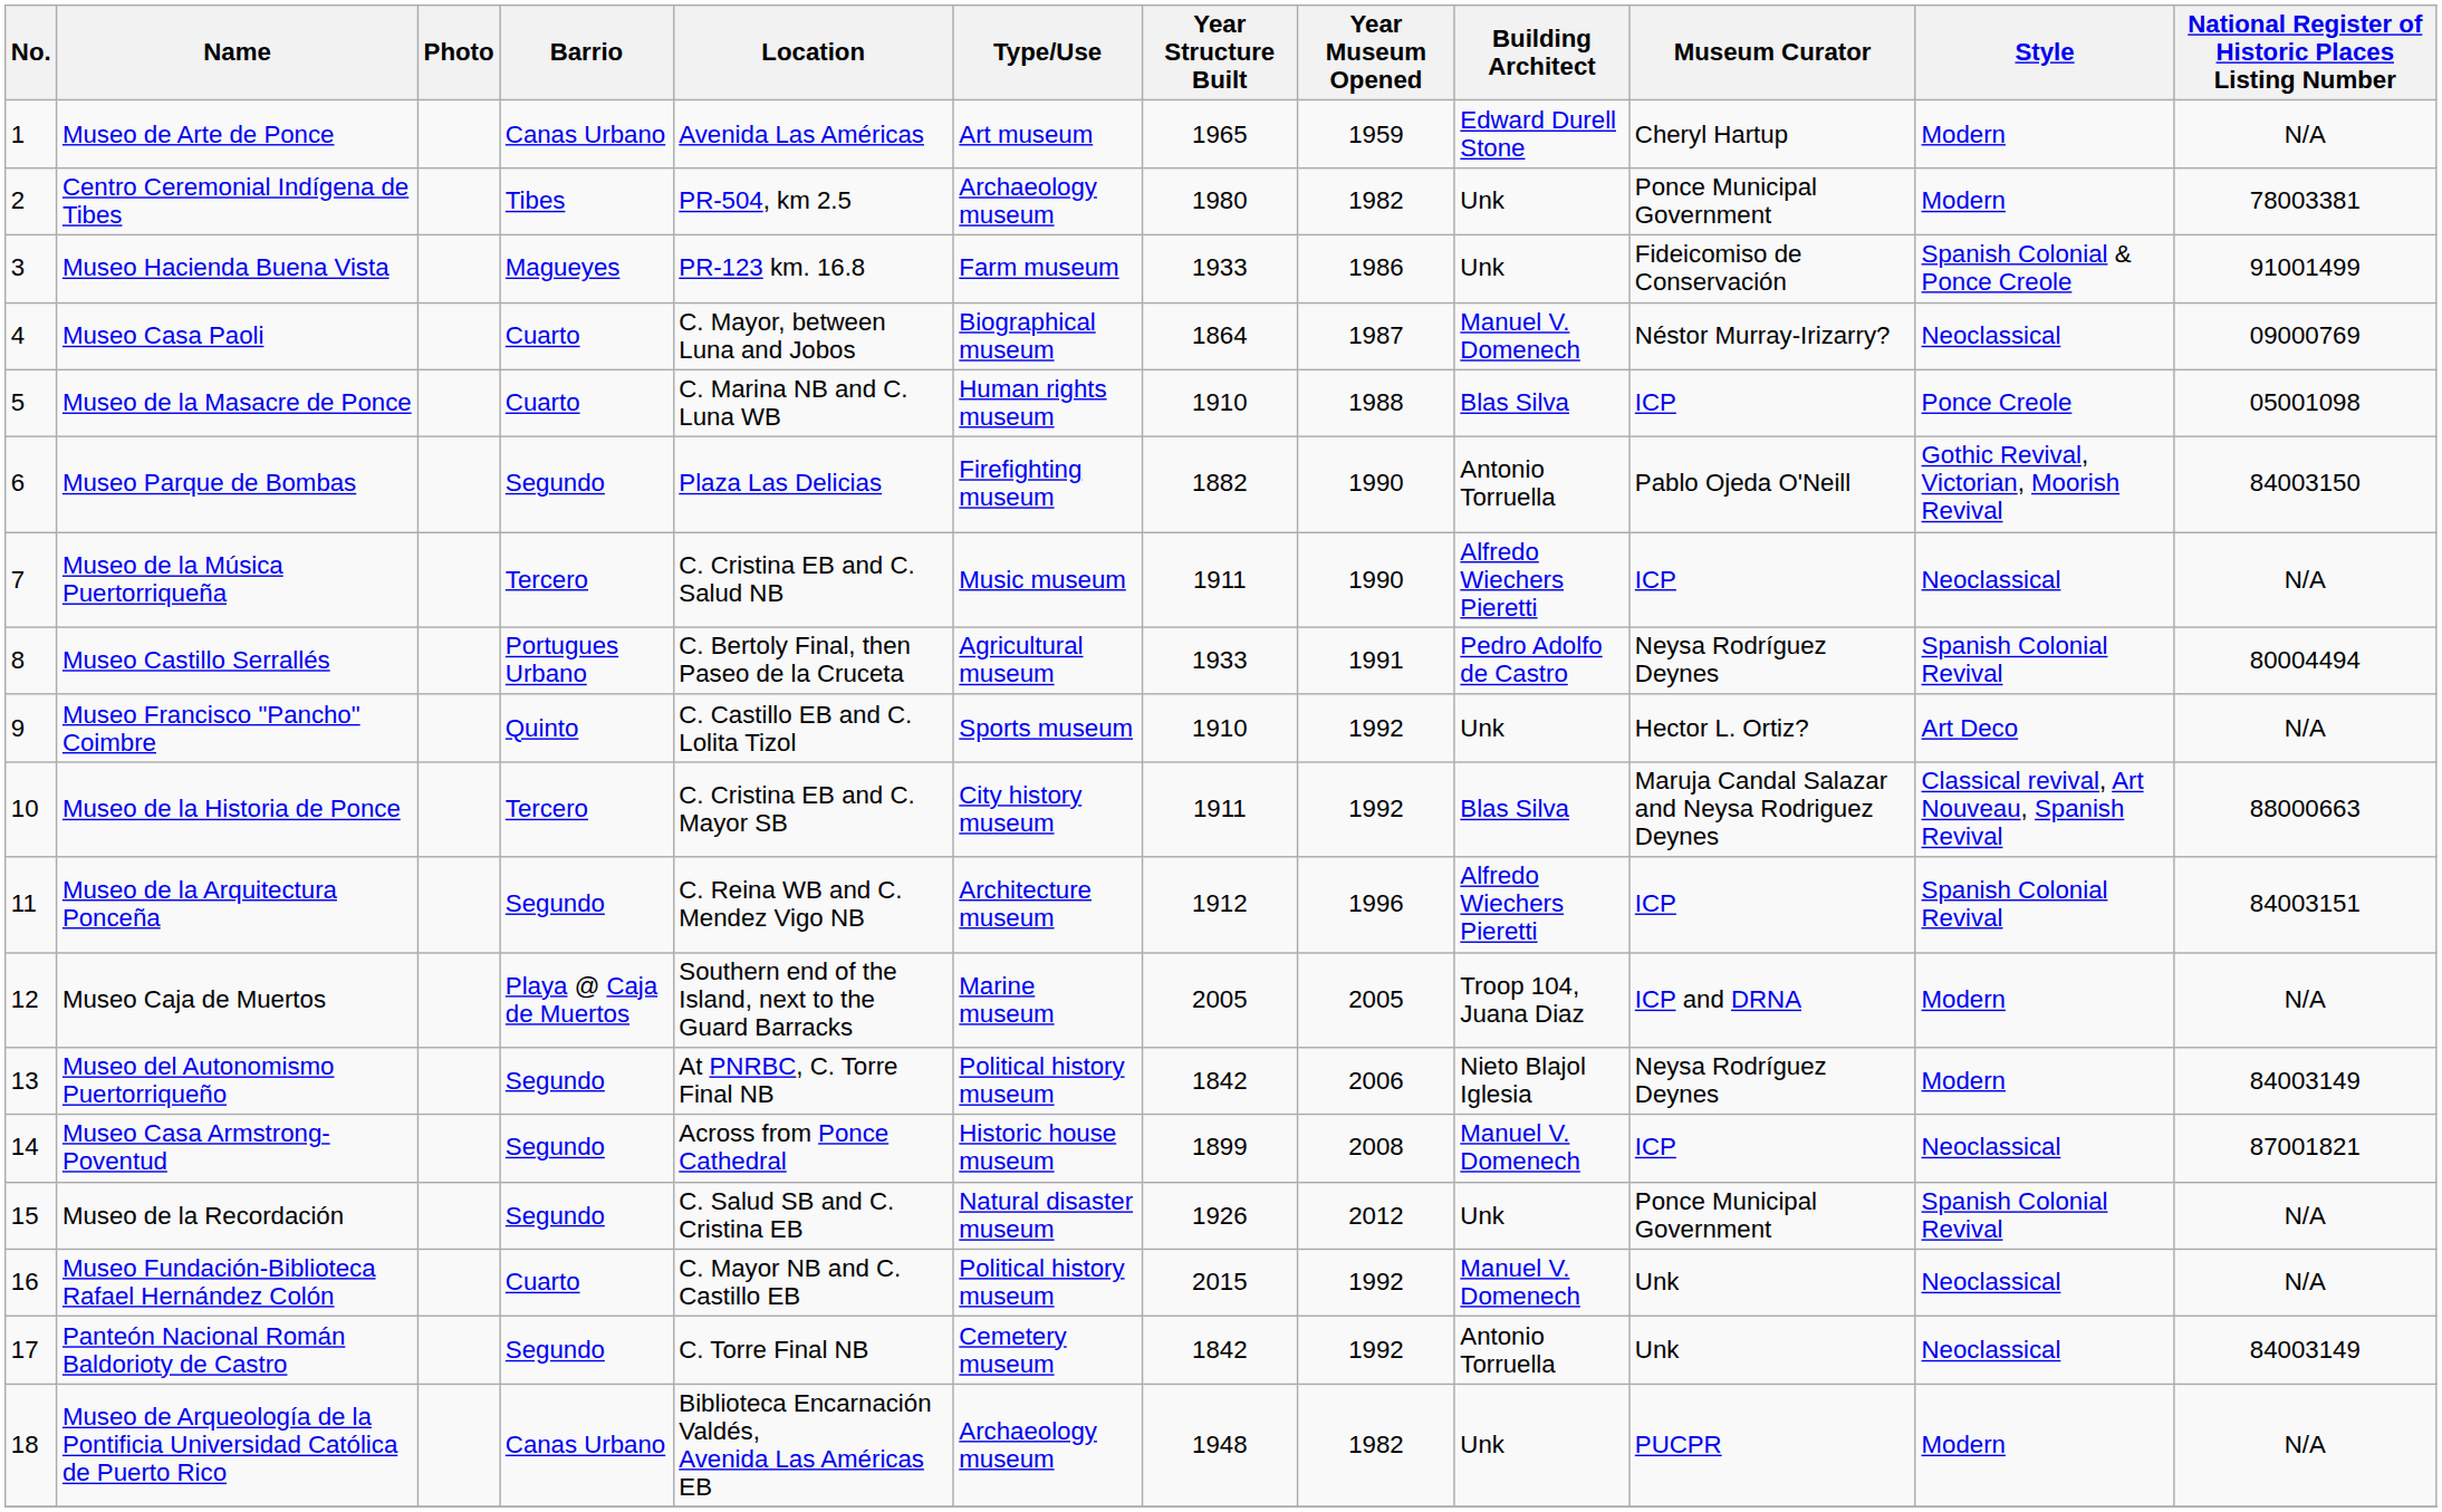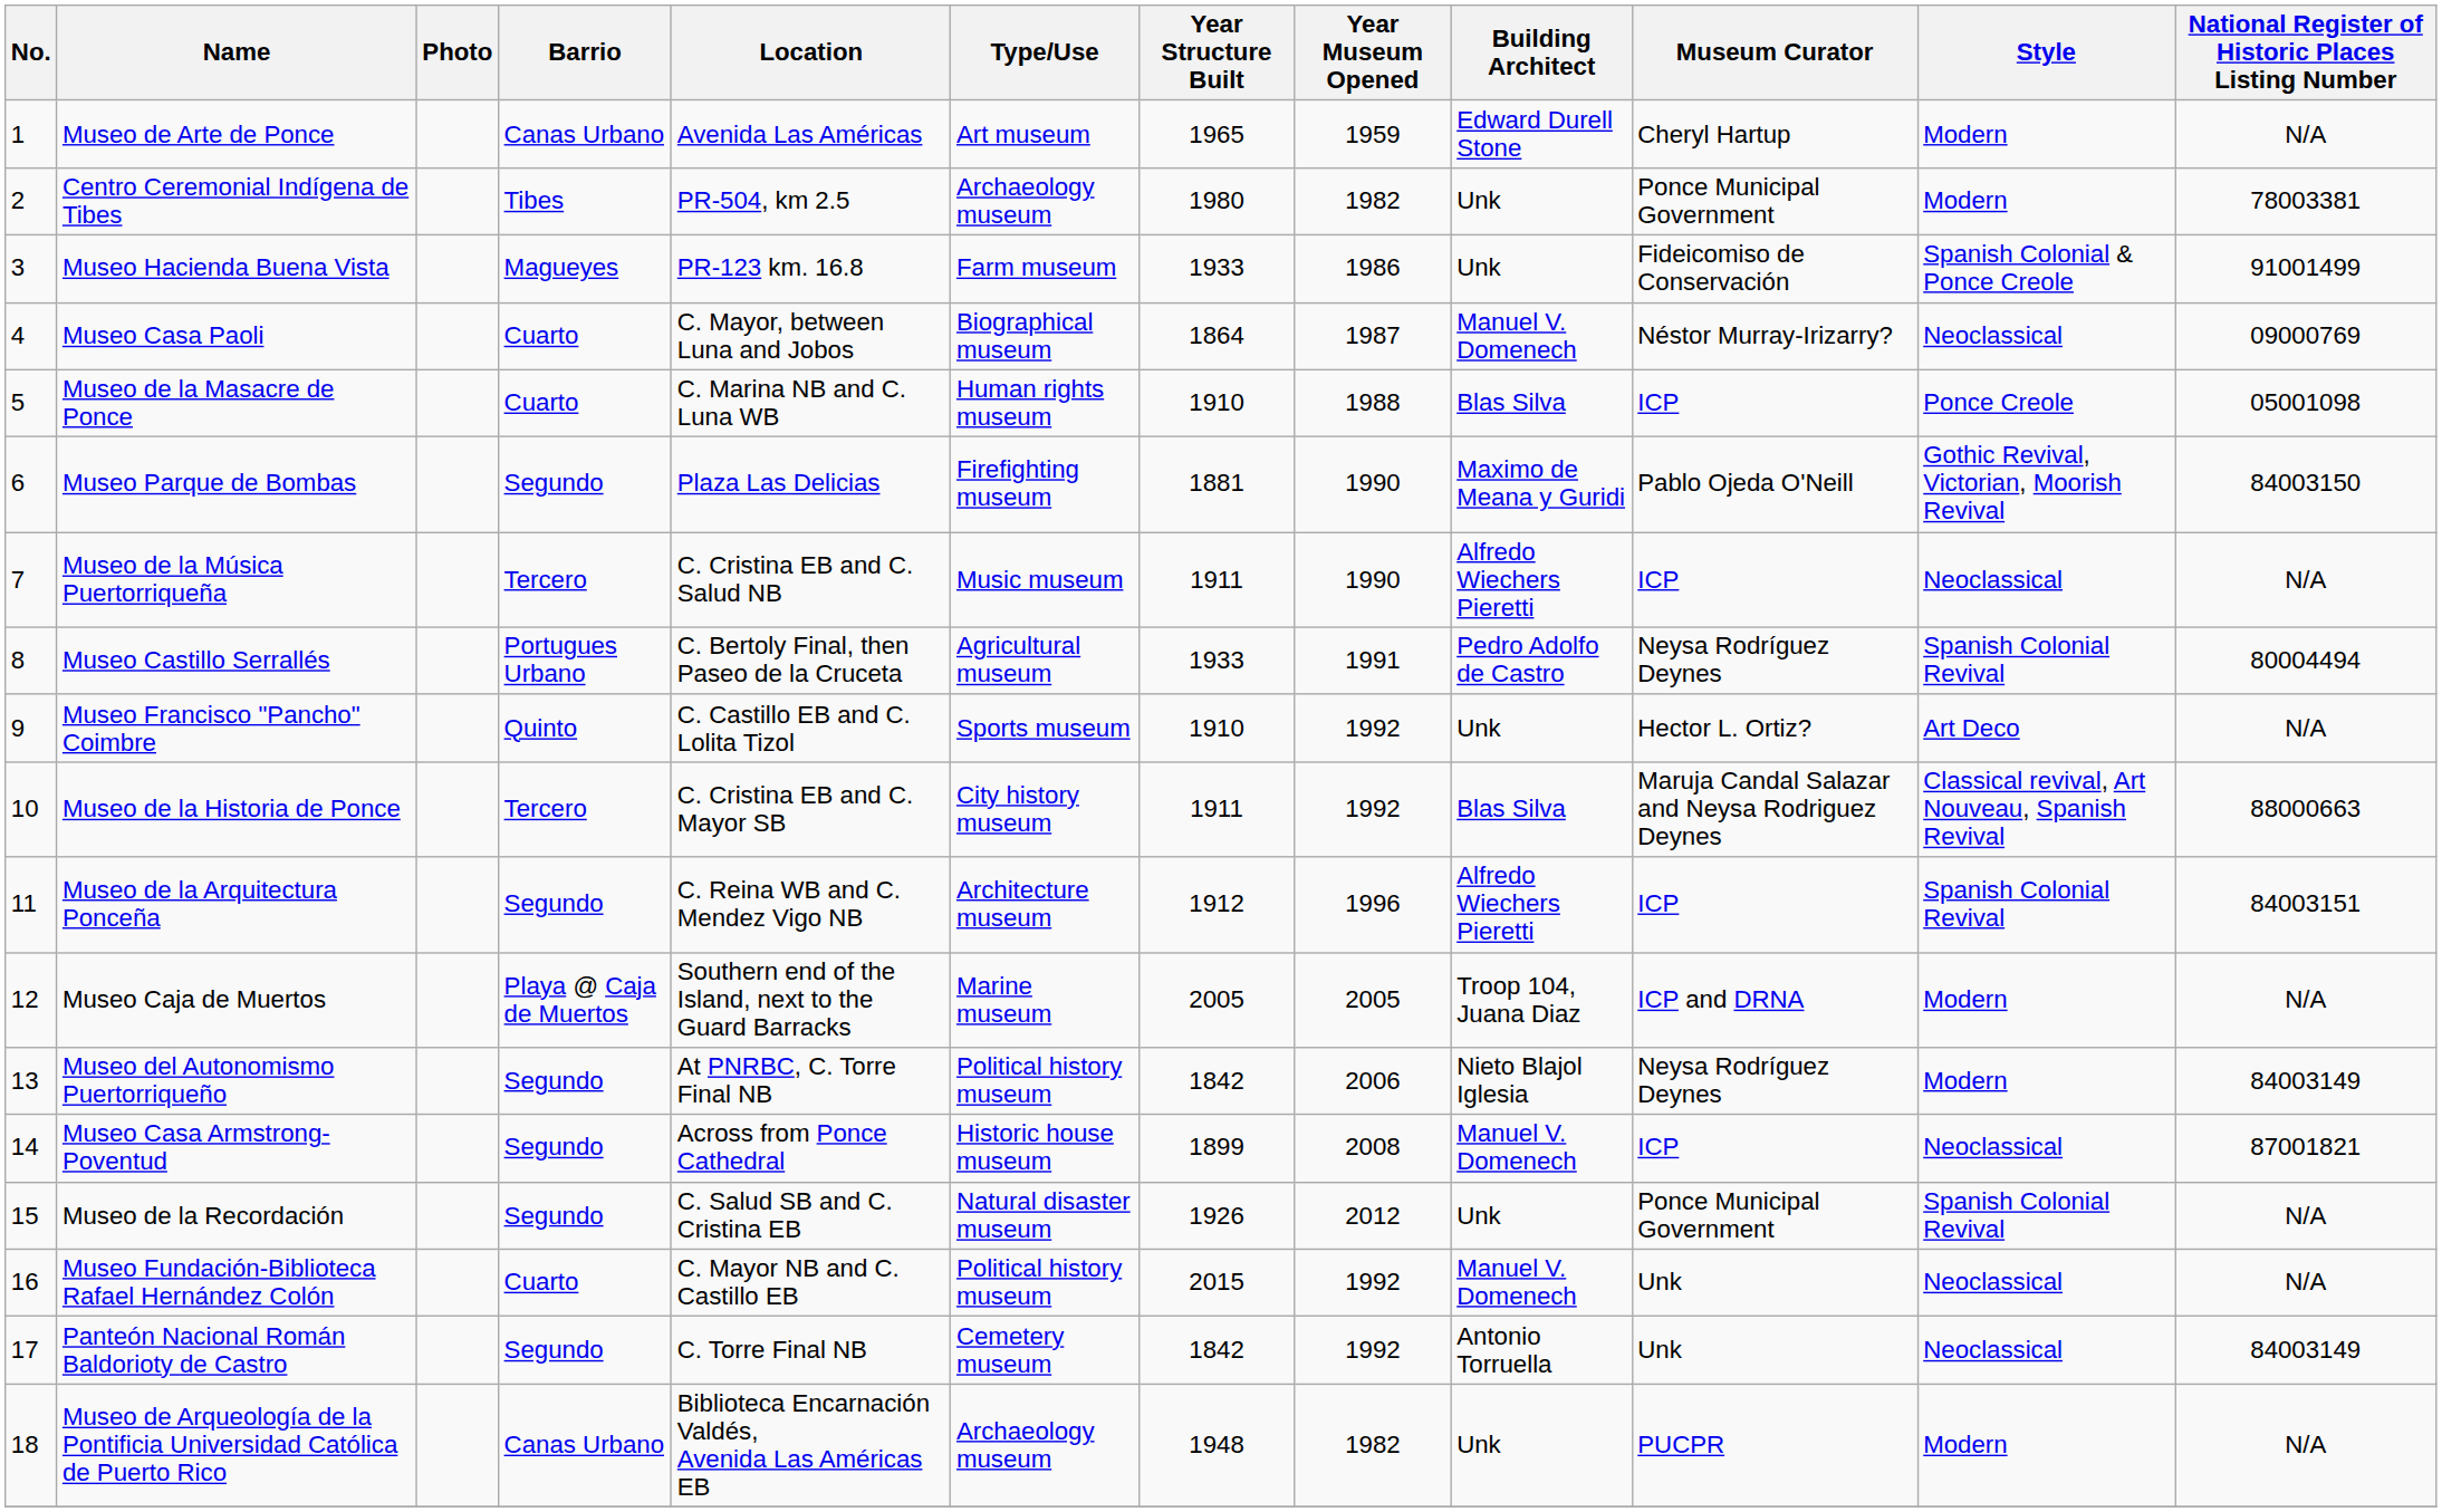 <table class="wikitable sortable">
 <tr>
 <th>No.</th>
 <th>Name</th>
 <th>Photo</th>
 <th>Barrio</th>
 <th>Location</th>
 <th>Type/Use</th>
 <th>Year Structure Built</th>
 <th>Year Museum Opened</th>
 <th>Building Architect</th>
 <th>Museum Curator</th>
 <th><a href='#'>Style</a></th>
 <th><a href='#'>National Register of Historic Places</a> Listing Number</th>
 </tr>
 <tr>
 <td>1</td>
 <td><a href='#'>Museo de Arte de Ponce</a></td>
 <td></td>
 <td><a href='#'>Canas Urbano</a></td>
 <td><a href='#'>Avenida Las Américas</a></td>
 <td><a href='#'>Art museum</a></td>
 <td align="center">1965</td>
 <td align="center">1959</td>
 <td><a href='#'>Edward Durell Stone</a></td>
 <td>Cheryl Hartup</td>
 <td><a href='#'>Modern</a></td>
 <td align="center">N/A</td>
 </tr>
 <tr>
 <td>2</td>
 <td><a href='#'>Centro Ceremonial Indígena de Tibes</a></td>
 <td></td>
 <td><a href='#'>Tibes</a></td>
 <td><a href='#'>PR-504</a>, km 2.5</td>
 <td><a href='#'>Archaeology museum</a></td>
 <td align="center">1980</td>
 <td align="center">1982</td>
 <td>Unk</td>
 <td>Ponce Municipal Government</td>
 <td><a href='#'>Modern</a></td>
 <td align="center">78003381</td>
 </tr>
 <tr>
 <td>3</td>
 <td><a href='#'>Museo Hacienda Buena Vista</a></td>
 <td></td>
 <td><a href='#'>Magueyes</a></td>
 <td><a href='#'>PR-123</a> km. 16.8</td>
 <td><a href='#'>Farm museum</a></td>
 <td align="center">1933</td>
 <td align="center">1986</td>
 <td>Unk</td>
 <td>Fideicomiso de Conservación</td>
 <td><a href='#'>Spanish Colonial</a> & <a href='#'>Ponce Creole</a></td>
 <td align="center">91001499</td>
 </tr>
 <tr>
 <td>4</td>
 <td><a href='#'>Museo Casa Paoli</a></td>
 <td></td>
 <td><a href='#'>Cuarto</a></td>
 <td>C. Mayor, between Luna and Jobos</td>
 <td><a href='#'>Biographical museum</a></td>
 <td align="center">1864</td>
 <td align="center">1987</td>
 <td><a href='#'>Manuel V. Domenech</a></td>
 <td>Néstor Murray-Irizarry?</td>
 <td><a href='#'>Neoclassical</a></td>
 <td align="center">09000769</td>
 </tr>
 <tr>
 <td>5</td>
 <td><a href='#'>Museo de la Masacre de Ponce</a></td>
 <td></td>
 <td><a href='#'>Cuarto</a></td>
 <td>C. Marina NB and C. Luna WB</td>
 <td><a href='#'>Human rights museum</a></td>
 <td align="center">1910</td>
 <td align="center">1988</td>
 <td><a href='#'>Blas Silva</a></td>
 <td><a href='#'>ICP</a></td>
 <td><a href='#'>Ponce Creole</a></td>
 <td align="center">05001098</td>
 </tr>
 <tr>
 <td>6</td>
 <td><a href='#'>Museo Parque de Bombas</a></td>
 <td></td>
 <td><a href='#'>Segundo</a></td>
 <td><a href='#'>Plaza Las Delicias</a></td>
 <td><a href='#'>Firefighting museum</a></td>
-<td align="center">1882</td>
+<td align="center">1881</td>
 <td align="center">1990</td>
-<td>Antonio Torruella</td>
+<td><a href='#'>Maximo de Meana y Guridi</a></td>
 <td>Pablo Ojeda O'Neill</td>
 <td><a href='#'>Gothic Revival</a>, <a href='#'>Victorian</a>, <a href='#'>Moorish Revival</a></td>
 <td align="center">84003150</td>
 </tr>
 <tr>
 <td>7</td>
 <td><a href='#'>Museo de la Música Puertorriqueña</a></td>
 <td></td>
 <td><a href='#'>Tercero</a></td>
 <td>C. Cristina EB and C. Salud NB</td>
 <td><a href='#'>Music museum</a></td>
 <td align="center">1911</td>
 <td align="center">1990</td>
 <td><a href='#'>Alfredo Wiechers Pieretti</a></td>
 <td><a href='#'>ICP</a></td>
 <td><a href='#'>Neoclassical</a></td>
 <td align="center">N/A</td>
 </tr>
 <tr>
 <td>8</td>
 <td><a href='#'>Museo Castillo Serrallés</a></td>
 <td></td>
 <td><a href='#'>Portugues Urbano</a></td>
 <td>C. Bertoly Final, then Paseo de la Cruceta</td>
 <td><a href='#'>Agricultural museum</a></td>
 <td align="center">1933</td>
 <td align="center">1991</td>
 <td><a href='#'>Pedro Adolfo de Castro</a></td>
 <td>Neysa Rodríguez Deynes</td>
 <td><a href='#'>Spanish Colonial Revival</a></td>
 <td align="center">80004494</td>
 </tr>
 <tr>
 <td>9</td>
 <td><a href='#'>Museo Francisco "Pancho" Coimbre</a></td>
 <td></td>
 <td><a href='#'>Quinto</a></td>
 <td>C. Castillo EB and C. Lolita Tizol</td>
 <td><a href='#'>Sports museum</a></td>
 <td align="center">1910</td>
 <td align="center">1992</td>
 <td>Unk</td>
 <td>Hector L. Ortiz?</td>
 <td><a href='#'>Art Deco</a></td>
 <td align="center">N/A</td>
 </tr>
 <tr>
 <td>10</td>
 <td><a href='#'>Museo de la Historia de Ponce</a></td>
 <td></td>
 <td><a href='#'>Tercero</a></td>
 <td>C. Cristina EB and C. Mayor SB</td>
 <td><a href='#'>City history museum</a></td>
 <td align="center">1911</td>
 <td align="center">1992</td>
 <td><a href='#'>Blas Silva</a></td>
 <td>Maruja Candal Salazar and Neysa Rodriguez Deynes</td>
 <td><a href='#'>Classical revival</a>, <a href='#'>Art Nouveau</a>, <a href='#'>Spanish Revival</a></td>
 <td align="center">88000663</td>
 </tr>
 <tr>
 <td>11</td>
 <td><a href='#'>Museo de la Arquitectura Ponceña</a></td>
 <td></td>
 <td><a href='#'>Segundo</a></td>
 <td>C. Reina WB and C. Mendez Vigo NB</td>
 <td><a href='#'>Architecture museum</a></td>
 <td align="center">1912</td>
 <td align="center">1996</td>
 <td><a href='#'>Alfredo Wiechers Pieretti</a></td>
 <td><a href='#'>ICP</a></td>
 <td><a href='#'>Spanish Colonial Revival</a></td>
 <td align="center">84003151</td>
 </tr>
 <tr>
 <td>12</td>
 <td>Museo Caja de Muertos</td>
 <td></td>
 <td><a href='#'>Playa</a> @ <a href='#'>Caja de Muertos</a></td>
 <td>Southern end of the Island, next to the Guard Barracks</td>
 <td><a href='#'>Marine museum</a></td>
 <td align="center">2005</td>
 <td align="center">2005</td>
 <td>Troop 104, Juana Diaz</td>
 <td><a href='#'>ICP</a> and <a href='#'>DRNA</a></td>
 <td><a href='#'>Modern</a></td>
 <td align="center">N/A</td>
 </tr>
 <tr>
 <td>13</td>
 <td><a href='#'>Museo del Autonomismo Puertorriqueño</a></td>
 <td></td>
 <td><a href='#'>Segundo</a></td>
 <td>At <a href='#'>PNRBC</a>, C. Torre Final NB</td>
 <td><a href='#'>Political history museum</a></td>
 <td align="center">1842</td>
 <td align="center">2006</td>
 <td>Nieto Blajol Iglesia</td>
 <td>Neysa Rodríguez Deynes</td>
 <td><a href='#'>Modern</a></td>
 <td align="center">84003149</td>
 </tr>
 <tr>
 <td>14</td>
 <td><a href='#'>Museo Casa Armstrong-Poventud</a></td>
 <td></td>
 <td><a href='#'>Segundo</a></td>
 <td>Across from <a href='#'>Ponce Cathedral</a></td>
 <td><a href='#'>Historic house museum</a></td>
 <td align="center">1899</td>
 <td align="center">2008</td>
 <td><a href='#'>Manuel V. Domenech</a></td>
 <td><a href='#'>ICP</a></td>
 <td><a href='#'>Neoclassical</a></td>
 <td align="center">87001821</td>
 </tr>
 <tr>
 <td>15</td>
 <td>Museo de la Recordación</td>
 <td></td>
 <td><a href='#'>Segundo</a></td>
 <td>C. Salud SB and C. Cristina EB</td>
 <td><a href='#'>Natural disaster museum</a></td>
 <td align="center">1926</td>
 <td align="center">2012</td>
 <td>Unk</td>
 <td>Ponce Municipal Government</td>
 <td><a href='#'>Spanish Colonial Revival</a></td>
 <td align="center">N/A</td>
 </tr>
 <tr>
 <td>16</td>
 <td><a href='#'>Museo Fundación-Biblioteca Rafael Hernández Colón</a></td>
 <td></td>
 <td><a href='#'>Cuarto</a></td>
 <td>C. Mayor NB and C. Castillo EB</td>
 <td><a href='#'>Political history museum</a></td>
 <td align="center">2015</td>
 <td align="center">1992</td>
 <td><a href='#'>Manuel V. Domenech</a></td>
 <td>Unk</td>
 <td><a href='#'>Neoclassical</a></td>
 <td align="center">N/A</td>
 </tr>
 <tr>
 <td>17</td>
 <td><a href='#'>Panteón Nacional Román Baldorioty de Castro</a></td>
 <td></td>
 <td><a href='#'>Segundo</a></td>
 <td>C. Torre Final NB</td>
 <td><a href='#'>Cemetery museum</a></td>
 <td align="center">1842</td>
 <td align="center">1992</td>
 <td>Antonio Torruella</td>
 <td>Unk</td>
 <td><a href='#'>Neoclassical</a></td>
 <td align="center">84003149</td>
 </tr>
 <tr>
 <td>18</td>
 <td><a href='#'>Museo de Arqueología de la Pontificia Universidad Católica de Puerto Rico</a></td>
 <td></td>
 <td><a href='#'>Canas Urbano</a></td>
 <td>Biblioteca Encarnación Valdés,<br> <a href='#'>Avenida Las Américas</a> EB</td>
 <td><a href='#'>Archaeology museum</a></td>
 <td align="center">1948</td>
 <td align="center">1982</td>
 <td>Unk</td>
 <td><a href='#'>PUCPR</a></td>
 <td><a href='#'>Modern</a></td>
 <td align="center">N/A</td>
 </tr>
 <tr>
 </tr>
 </table>
